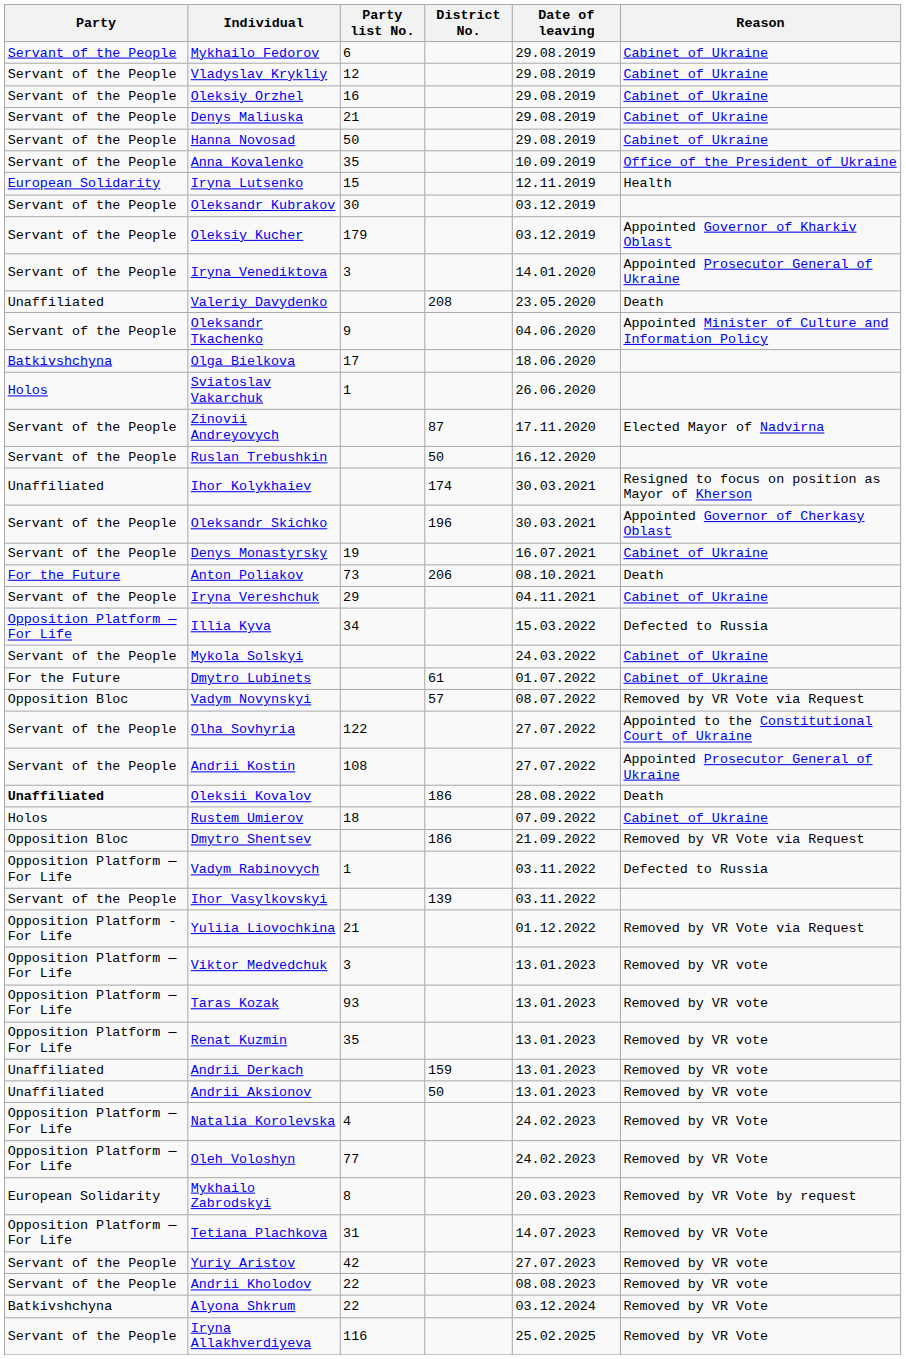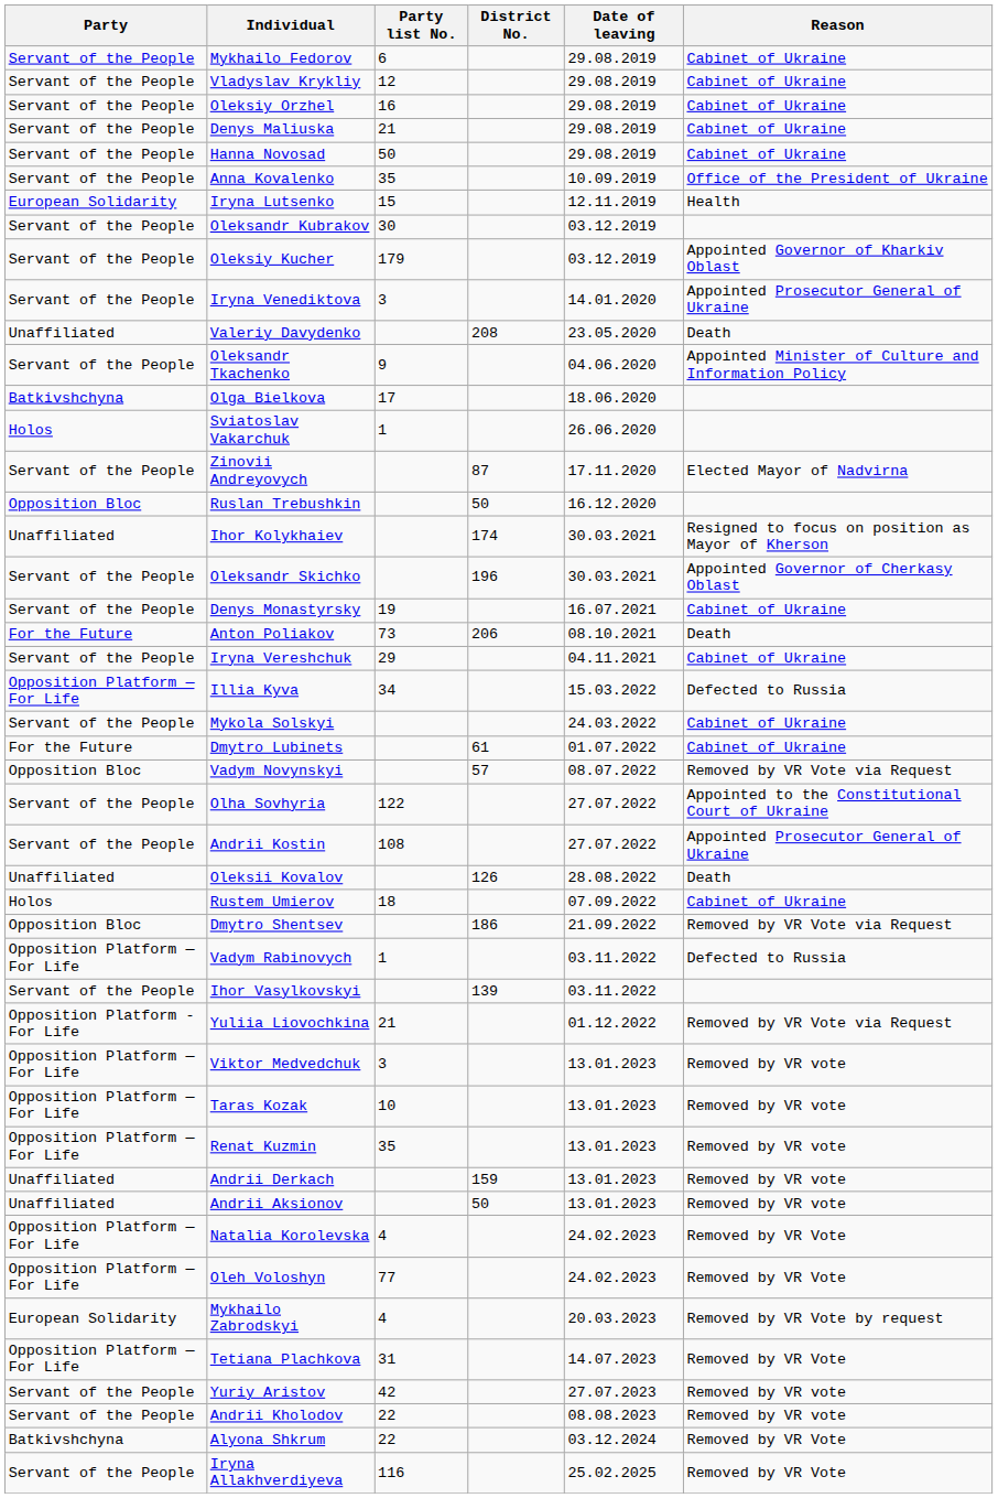 <table class="wikitable sortable">
 <tr>
 <th>Party</th>
 <th>Individual</th>
 <th>Party list No.</th>
 <th>District No.</th>
 <th>Date of leaving</th>
 <th>Reason</th>
 </tr>
 <tr>
 <td><a href='#'>Servant of the People</a></td>
 <td><a href='#'>Mykhailo Fedorov</a></td>
 <td>6</td>
 <td></td>
 <td>29.08.2019</td>
 <td><a href='#'>Cabinet of Ukraine</a></td>
 </tr>
 <tr>
 <td>Servant of the People</td>
 <td><a href='#'>Vladyslav Krykliy</a></td>
 <td>12</td>
 <td></td>
 <td>29.08.2019</td>
 <td><a href='#'>Cabinet of Ukraine</a></td>
 </tr>
 <tr>
 <td>Servant of the People</td>
 <td><a href='#'>Oleksiy Orzhel</a></td>
 <td>16</td>
 <td></td>
 <td>29.08.2019</td>
 <td><a href='#'>Cabinet of Ukraine</a></td>
 </tr>
 <tr>
 <td>Servant of the People</td>
 <td><a href='#'>Denys Maliuska</a></td>
 <td>21</td>
 <td></td>
 <td>29.08.2019</td>
 <td><a href='#'>Cabinet of Ukraine</a></td>
 </tr>
 <tr>
 <td>Servant of the People</td>
 <td><a href='#'>Hanna Novosad</a></td>
 <td>50</td>
 <td></td>
 <td>29.08.2019</td>
 <td><a href='#'>Cabinet of Ukraine</a></td>
 </tr>
 <tr>
 <td>Servant of the People</td>
 <td><a href='#'>Anna Kovalenko</a></td>
 <td>35</td>
 <td></td>
 <td>10.09.2019</td>
 <td><a href='#'>Office of the President of Ukraine</a></td>
 </tr>
 <tr>
 <td><a href='#'>European Solidarity</a></td>
 <td><a href='#'>Iryna Lutsenko</a></td>
 <td>15</td>
 <td></td>
 <td>12.11.2019</td>
 <td>Health</td>
 </tr>
 <tr>
 <td>Servant of the People</td>
 <td><a href='#'>Oleksandr Kubrakov</a></td>
 <td>30</td>
 <td></td>
 <td>03.12.2019</td>
 <td></td>
 </tr>
 <tr>
 <td>Servant of the People</td>
 <td><a href='#'>Oleksiy Kucher</a></td>
 <td>179</td>
 <td></td>
 <td>03.12.2019</td>
 <td>Appointed <a href='#'>Governor of Kharkiv Oblast</a></td>
 </tr>
 <tr>
 <td>Servant of the People</td>
 <td><a href='#'>Iryna Venediktova</a></td>
 <td>3</td>
 <td></td>
 <td>14.01.2020</td>
 <td>Appointed <a href='#'>Prosecutor General of Ukraine</a></td>
 </tr>
 <tr>
 <td>Unaffiliated</td>
 <td><a href='#'>Valeriy Davydenko</a></td>
 <td></td>
 <td>208</td>
 <td>23.05.2020</td>
 <td>Death</td>
 </tr>
 <tr>
 <td>Servant of the People</td>
 <td><a href='#'>Oleksandr Tkachenko</a></td>
 <td>9</td>
 <td></td>
 <td>04.06.2020</td>
 <td>Appointed <a href='#'>Minister of Culture and Information Policy</a></td>
 </tr>
 <tr>
 <td><a href='#'>Batkivshchyna</a></td>
 <td><a href='#'>Olga Bielkova</a></td>
 <td>17</td>
 <td></td>
 <td>18.06.2020</td>
 <td></td>
 </tr>
 <tr>
 <td><a href='#'>Holos</a></td>
 <td><a href='#'>Sviatoslav Vakarchuk</a></td>
 <td>1</td>
 <td></td>
 <td>26.06.2020</td>
 <td></td>
 </tr>
 <tr>
 <td>Servant of the People</td>
 <td><a href='#'>Zinovii Andreyovych</a></td>
 <td></td>
 <td>87</td>
 <td>17.11.2020</td>
 <td>Elected Mayor of <a href='#'>Nadvirna</a></td>
 </tr>
 <tr>
-<td>Servant of the People</td>
+<td><a href='#'>Opposition Bloc</a></td>
 <td><a href='#'>Ruslan Trebushkin</a></td>
 <td></td>
 <td>50</td>
 <td>16.12.2020</td>
 <td></td>
 </tr>
 <tr>
 <td>Unaffiliated</td>
 <td><a href='#'>Ihor Kolykhaiev</a></td>
 <td></td>
 <td>174</td>
 <td>30.03.2021</td>
 <td>Resigned to focus on position as Mayor of <a href='#'>Kherson</a></td>
 </tr>
 <tr>
 <td>Servant of the People</td>
 <td><a href='#'>Oleksandr Skichko</a></td>
 <td></td>
 <td>196</td>
 <td>30.03.2021</td>
 <td>Appointed <a href='#'>Governor of Cherkasy Oblast</a></td>
 </tr>
 <tr>
 <td>Servant of the People</td>
 <td><a href='#'>Denys Monastyrsky</a></td>
 <td>19</td>
 <td></td>
 <td>16.07.2021</td>
 <td><a href='#'>Cabinet of Ukraine</a></td>
 </tr>
 <tr>
 <td><a href='#'>For the Future</a></td>
 <td><a href='#'>Anton Poliakov</a></td>
 <td>73</td>
 <td>206</td>
 <td>08.10.2021</td>
 <td>Death</td>
 </tr>
 <tr>
 <td>Servant of the People</td>
 <td><a href='#'>Iryna Vereshchuk</a></td>
 <td>29</td>
 <td></td>
 <td>04.11.2021</td>
 <td><a href='#'>Cabinet of Ukraine</a></td>
 </tr>
 <tr>
 <td><a href='#'>Opposition Platform — For Life</a></td>
 <td><a href='#'>Illia Kyva</a></td>
 <td>34</td>
 <td></td>
 <td>15.03.2022</td>
 <td>Defected to Russia</td>
 </tr>
 <tr>
 <td>Servant of the People</td>
 <td><a href='#'>Mykola Solskyi</a></td>
 <td></td>
 <td></td>
 <td>24.03.2022</td>
 <td><a href='#'>Cabinet of Ukraine</a></td>
 </tr>
 <tr>
 <td>For the Future</td>
 <td><a href='#'>Dmytro Lubinets</a></td>
 <td></td>
 <td>61</td>
 <td>01.07.2022</td>
 <td><a href='#'>Cabinet of Ukraine</a></td>
 </tr>
 <tr>
 <td>Opposition Bloc</td>
 <td><a href='#'>Vadym Novynskyi</a></td>
 <td></td>
 <td>57</td>
 <td>08.07.2022</td>
 <td>Removed by VR Vote via Request</td>
 </tr>
 <tr>
 <td>Servant of the People</td>
 <td><a href='#'>Olha Sovhyria</a></td>
 <td>122</td>
 <td></td>
 <td>27.07.2022</td>
 <td>Appointed to the <a href='#'>Constitutional Court of Ukraine</a></td>
 </tr>
 <tr>
 <td>Servant of the People</td>
 <td><a href='#'>Andrii Kostin</a></td>
 <td>108</td>
 <td></td>
 <td>27.07.2022</td>
 <td>Appointed <a href='#'>Prosecutor General of Ukraine</a></td>
 </tr>
 <tr>
-<td><strong>Unaffiliated</strong></td>
+<td>Unaffiliated</td>
 <td><a href='#'>Oleksii Kovalov</a></td>
 <td></td>
-<td>186</td>
+<td>126</td>
 <td>28.08.2022</td>
 <td>Death</td>
 </tr>
 <tr>
 <td>Holos</td>
 <td><a href='#'>Rustem Umierov</a></td>
 <td>18</td>
 <td></td>
 <td>07.09.2022</td>
 <td><a href='#'>Cabinet of Ukraine</a></td>
 </tr>
 <tr>
 <td>Opposition Bloc</td>
 <td><a href='#'>Dmytro Shentsev</a></td>
 <td></td>
 <td>186</td>
 <td>21.09.2022</td>
 <td>Removed by VR Vote via Request</td>
 </tr>
 <tr>
 <td>Opposition Platform — For Life</td>
 <td><a href='#'>Vadym Rabinovych</a></td>
 <td>1</td>
 <td></td>
 <td>03.11.2022</td>
 <td>Defected to Russia</td>
 </tr>
 <tr>
 <td>Servant of the People</td>
 <td><a href='#'>Ihor Vasylkovskyi</a></td>
 <td></td>
 <td>139</td>
 <td>03.11.2022</td>
 <td></td>
 </tr>
 <tr>
 <td>Opposition Platform - For Life</td>
 <td><a href='#'>Yuliia Liovochkina</a></td>
 <td>21</td>
 <td></td>
 <td>01.12.2022</td>
 <td>Removed by VR Vote via Request</td>
 </tr>
 <tr>
 <td>Opposition Platform — For Life</td>
 <td><a href='#'>Viktor Medvedchuk</a></td>
 <td>3</td>
 <td></td>
 <td>13.01.2023</td>
 <td>Removed by VR vote</td>
 </tr>
 <tr>
 <td>Opposition Platform — For Life</td>
 <td><a href='#'>Taras Kozak</a></td>
-<td>93</td>
+<td>10</td>
 <td></td>
 <td>13.01.2023</td>
 <td>Removed by VR vote</td>
 </tr>
 <tr>
 <td>Opposition Platform — For Life</td>
 <td><a href='#'>Renat Kuzmin</a></td>
 <td>35</td>
 <td></td>
 <td>13.01.2023</td>
 <td>Removed by VR vote</td>
 </tr>
 <tr>
 <td>Unaffiliated</td>
 <td><a href='#'>Andrii Derkach</a></td>
 <td></td>
 <td>159</td>
 <td>13.01.2023</td>
 <td>Removed by VR vote</td>
 </tr>
 <tr>
 <td>Unaffiliated</td>
 <td><a href='#'>Andrii Aksionov</a></td>
 <td></td>
 <td>50</td>
 <td>13.01.2023</td>
 <td>Removed by VR vote</td>
 </tr>
 <tr>
 <td>Opposition Platform — For Life</td>
 <td><a href='#'>Natalia Korolevska</a></td>
 <td>4</td>
 <td></td>
 <td>24.02.2023</td>
 <td>Removed by VR Vote</td>
 </tr>
 <tr>
 <td>Opposition Platform — For Life</td>
 <td><a href='#'>Oleh Voloshyn</a></td>
 <td>77</td>
 <td></td>
 <td>24.02.2023</td>
 <td>Removed by VR Vote</td>
 </tr>
 <tr>
 <td>European Solidarity</td>
 <td><a href='#'>Mykhailo Zabrodskyi</a></td>
-<td>8</td>
+<td>4</td>
 <td></td>
 <td>20.03.2023</td>
 <td>Removed by VR Vote by request</td>
 </tr>
 <tr>
 <td>Opposition Platform — For Life</td>
 <td><a href='#'>Tetiana Plachkova</a></td>
 <td>31</td>
 <td></td>
 <td>14.07.2023</td>
 <td>Removed by VR Vote</td>
 </tr>
 <tr>
 <td>Servant of the People</td>
 <td><a href='#'>Yuriy Aristov</a></td>
 <td>42</td>
 <td></td>
 <td>27.07.2023</td>
 <td>Removed by VR vote</td>
 </tr>
 <tr>
 <td>Servant of the People</td>
 <td><a href='#'>Andrii Kholodov</a></td>
 <td>22</td>
 <td></td>
 <td>08.08.2023</td>
 <td>Removed by VR vote</td>
 </tr>
 <tr>
 <td>Batkivshchyna</td>
 <td><a href='#'>Alyona Shkrum</a></td>
 <td>22</td>
 <td></td>
 <td>03.12.2024</td>
 <td>Removed by VR Vote</td>
 </tr>
 <tr>
 <td>Servant of the People</td>
 <td><a href='#'>Iryna Allakhverdiyeva</a></td>
 <td>116</td>
 <td></td>
 <td>25.02.2025</td>
 <td>Removed by VR Vote</td>
 </tr>
 </table>
